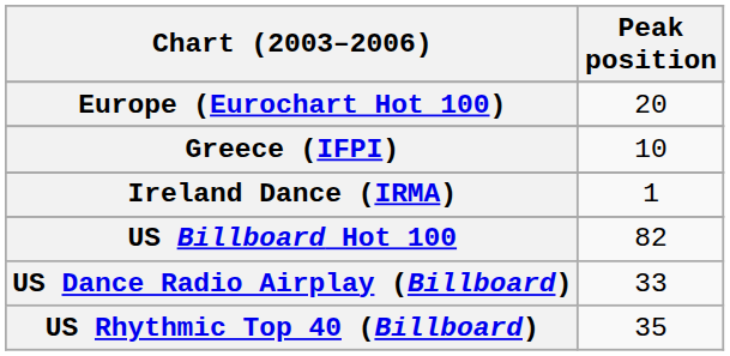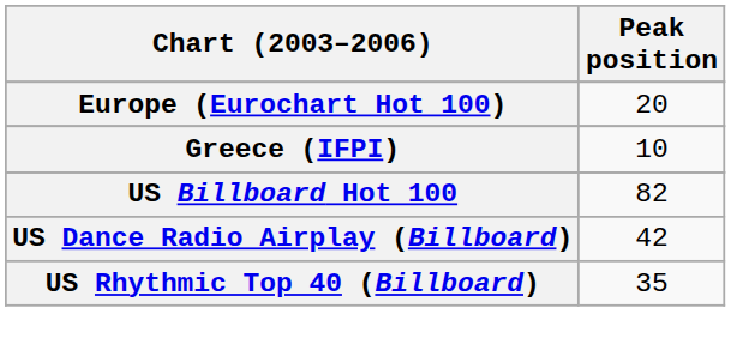 <table class="wikitable sortable plainrowheaders" style="text-align:center">
 <tr>
 <th>Chart (2003–2006)</th>
 <th>Peak<br>position</th>
 </tr>
 <tr>
 </tr>
 <tr>
 </tr>
 <tr>
 </tr>
 <tr>
 <th scope="row">Europe (<a href='#'>Eurochart Hot 100</a>)</th>
 <td>20</td>
 </tr>
 <tr>
 </tr>
 <tr>
 <th scope="row">Greece (<a href='#'>IFPI</a>)</th>
 <td>10</td>
 </tr>
 <tr>
 </tr>
 <tr>
 </tr>
 <tr>
 </tr>
 <tr>
-<th scope="row">Ireland Dance (<a href='#'>IRMA</a>)</th>
-<td>1</td>
-</tr>
-<tr>
 </tr>
 <tr>
 </tr>
 <tr>
 </tr>
 <tr>
 </tr>
 <tr>
 </tr>
 <tr>
 <th scope="row">US <a href='#'><em>Billboard</em> Hot 100</a></th>
 <td>82</td>
 </tr>
 <tr>
 <th scope="row">US <a href='#'>Dance Radio Airplay</a> (<em><a href='#'>Billboard</a></em>)</th>
-<td>33</td>
+<td>42</td>
 </tr>
 <tr>
 <th scope="row">US <a href='#'>Rhythmic Top 40</a> (<em><a href='#'>Billboard</a></em>)</th>
 <td>35</td>
 </tr>
 </table>
